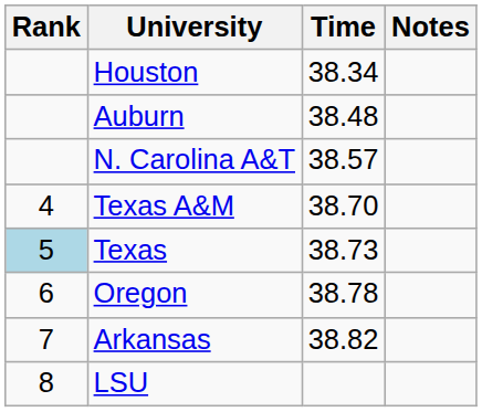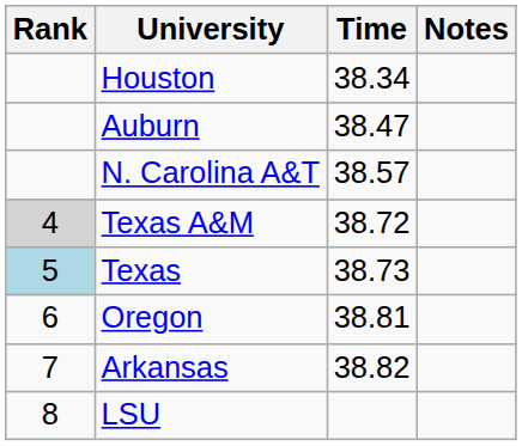 <table class="wikitable sortable" style="text-align:center">
 <tr>
 <th>Rank</th>
 <th>University</th>
 <th>Time</th>
 <th>Notes</th>
 </tr>
 <tr>
 <td></td>
 <td align=left><a href='#'>Houston</a></td>
 <td>38.34</td>
 <td></td>
 </tr>
 <tr>
 <td></td>
 <td align=left><a href='#'>Auburn</a></td>
-<td>38.48</td>
+<td>38.47</td>
 <td></td>
 </tr>
 <tr>
 <td></td>
 <td align=left><a href='#'>N. Carolina A&T</a></td>
 <td>38.57</td>
 <td></td>
 </tr>
 <tr>
-<td>4</td>
+<td style="background: lightgrey;">4</td>
 <td align=left><a href='#'>Texas A&M</a></td>
-<td>38.70</td>
+<td>38.72</td>
 <td></td>
 </tr>
 <tr>
 <td style="background: lightblue;">5</td>
 <td align=left><a href='#'>Texas</a></td>
 <td>38.73</td>
 <td></td>
 </tr>
 <tr>
 <td>6</td>
 <td align=left><a href='#'>Oregon</a></td>
-<td>38.78</td>
+<td>38.81</td>
 <td></td>
 </tr>
 <tr>
 <td>7</td>
 <td align=left><a href='#'>Arkansas</a></td>
 <td>38.82</td>
 <td></td>
 </tr>
 <tr>
 <td>8</td>
 <td align=left><a href='#'>LSU</a></td>
 <td></td>
 <td></td>
 </tr>
 </table>
